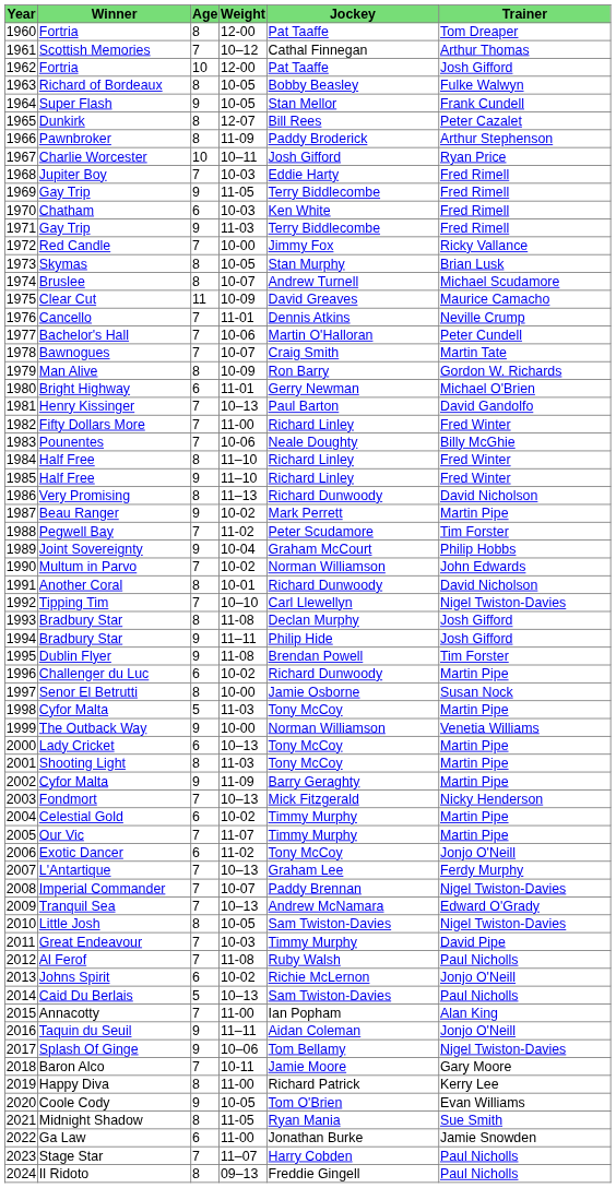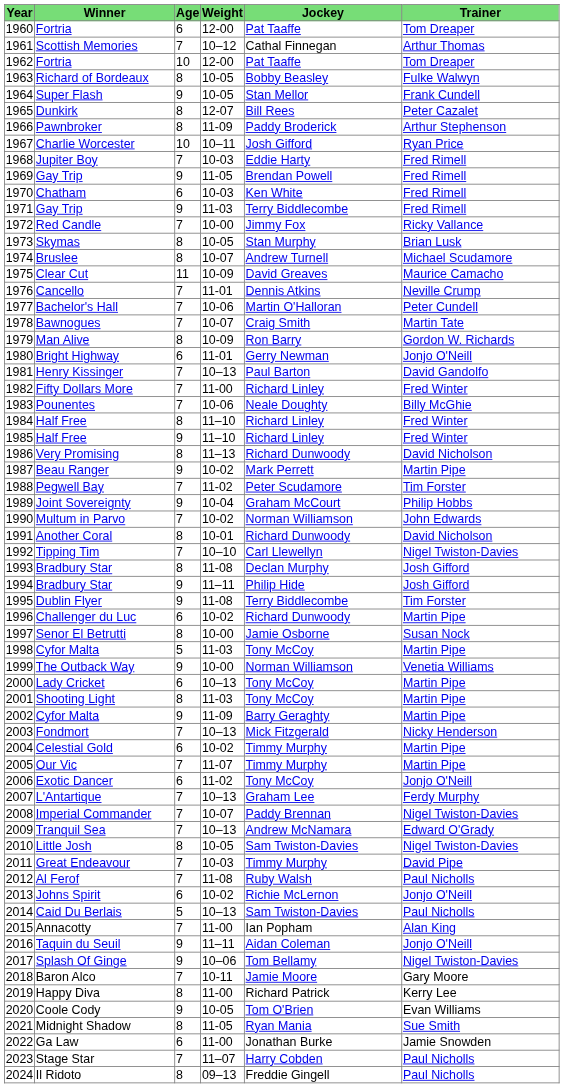 <table class = "sortable" | border="1" style="border-collapse: collapse; font-size:90%">
 <tr bgcolor="#77dd77" align="center">
 <th>Year</th>
 <th>Winner</th>
 <th>Age</th>
 <th>Weight</th>
 <th>Jockey</th>
 <th>Trainer</th>
 </tr>
 <tr>
 <td>1960</td>
 <td width=160px><a href='#'>Fortria</a></td>
-<td>8</td>
+<td>6</td>
 <td>12-00</td>
 <td width=180px><a href='#'>Pat Taaffe</a></td>
 <td width=180px><a href='#'>Tom Dreaper</a></td>
 </tr>
 <tr>
 <td>1961</td>
 <td><a href='#'>Scottish Memories</a></td>
 <td>7</td>
 <td>10–12</td>
 <td>Cathal Finnegan</td>
 <td><a href='#'>Arthur Thomas</a></td>
 </tr>
 <tr>
 <td>1962</td>
 <td><a href='#'>Fortria</a></td>
 <td>10</td>
 <td>12-00</td>
 <td><a href='#'>Pat Taaffe</a></td>
-<td><a href='#'>Josh Gifford</a></td>
+<td><a href='#'>Tom Dreaper</a></td>
 </tr>
 <tr>
 <td>1963</td>
 <td><a href='#'>Richard of Bordeaux</a></td>
 <td>8</td>
 <td>10-05</td>
 <td><a href='#'>Bobby Beasley</a></td>
 <td><a href='#'>Fulke Walwyn</a></td>
 </tr>
 <tr>
 <td>1964</td>
 <td><a href='#'>Super Flash</a></td>
 <td>9</td>
 <td>10-05</td>
 <td><a href='#'>Stan Mellor</a></td>
 <td><a href='#'>Frank Cundell</a></td>
 </tr>
 <tr>
 <td>1965</td>
 <td><a href='#'>Dunkirk</a></td>
 <td>8</td>
 <td>12-07</td>
 <td><a href='#'>Bill Rees</a></td>
 <td><a href='#'>Peter Cazalet</a></td>
 </tr>
 <tr>
 <td>1966</td>
 <td><a href='#'>Pawnbroker</a></td>
 <td>8</td>
 <td>11-09</td>
 <td><a href='#'>Paddy Broderick</a></td>
 <td><a href='#'>Arthur Stephenson</a></td>
 </tr>
 <tr>
 <td>1967</td>
 <td><a href='#'>Charlie Worcester</a></td>
 <td>10</td>
 <td>10–11</td>
 <td><a href='#'>Josh Gifford</a></td>
 <td><a href='#'>Ryan Price</a></td>
 </tr>
 <tr>
 <td>1968</td>
 <td><a href='#'>Jupiter Boy</a></td>
 <td>7</td>
 <td>10-03</td>
 <td><a href='#'>Eddie Harty</a></td>
 <td><a href='#'>Fred Rimell</a></td>
 </tr>
 <tr>
 <td>1969</td>
 <td><a href='#'>Gay Trip</a></td>
 <td>9</td>
 <td>11-05</td>
-<td><a href='#'>Terry Biddlecombe</a></td>
+<td><a href='#'>Brendan Powell</a></td>
 <td><a href='#'>Fred Rimell</a></td>
 </tr>
 <tr>
 <td>1970</td>
 <td><a href='#'>Chatham</a></td>
 <td>6</td>
 <td>10-03</td>
 <td><a href='#'>Ken White</a></td>
 <td><a href='#'>Fred Rimell</a></td>
 </tr>
 <tr>
 <td>1971</td>
 <td><a href='#'>Gay Trip</a></td>
 <td>9</td>
 <td>11-03</td>
 <td><a href='#'>Terry Biddlecombe</a></td>
 <td><a href='#'>Fred Rimell</a></td>
 </tr>
 <tr>
 <td>1972</td>
 <td><a href='#'>Red Candle</a></td>
 <td>7</td>
 <td>10-00</td>
 <td><a href='#'>Jimmy Fox</a></td>
 <td><a href='#'>Ricky Vallance</a></td>
 </tr>
 <tr>
 <td>1973</td>
 <td><a href='#'>Skymas</a></td>
 <td>8</td>
 <td>10-05</td>
 <td><a href='#'>Stan Murphy</a></td>
 <td><a href='#'>Brian Lusk</a></td>
 </tr>
 <tr>
 <td>1974</td>
 <td><a href='#'>Bruslee</a></td>
 <td>8</td>
 <td>10-07</td>
 <td><a href='#'>Andrew Turnell</a></td>
 <td><a href='#'>Michael Scudamore</a></td>
 </tr>
 <tr>
 <td>1975</td>
 <td><a href='#'>Clear Cut</a></td>
 <td>11</td>
 <td>10-09</td>
 <td><a href='#'>David Greaves</a></td>
 <td><a href='#'>Maurice Camacho</a></td>
 </tr>
 <tr>
 <td>1976</td>
 <td><a href='#'>Cancello</a> </td>
 <td>7</td>
 <td>11-01</td>
 <td><a href='#'>Dennis Atkins</a></td>
 <td><a href='#'>Neville Crump</a></td>
 </tr>
 <tr>
 <td>1977</td>
 <td><a href='#'>Bachelor's Hall</a></td>
 <td>7</td>
 <td>10-06</td>
 <td><a href='#'>Martin O'Halloran</a></td>
 <td><a href='#'>Peter Cundell</a></td>
 </tr>
 <tr>
 <td>1978</td>
 <td><a href='#'>Bawnogues</a></td>
 <td>7</td>
 <td>10-07</td>
 <td><a href='#'>Craig Smith</a></td>
 <td><a href='#'>Martin Tate</a></td>
 </tr>
 <tr>
 <td>1979</td>
 <td><a href='#'>Man Alive</a></td>
 <td>8</td>
 <td>10-09</td>
 <td><a href='#'>Ron Barry</a></td>
 <td><a href='#'>Gordon W. Richards</a></td>
 </tr>
 <tr>
 <td>1980</td>
 <td><a href='#'>Bright Highway</a></td>
 <td>6</td>
 <td>11-01</td>
 <td><a href='#'>Gerry Newman</a></td>
-<td><a href='#'>Michael O'Brien</a></td>
+<td><a href='#'>Jonjo O'Neill</a></td>
 </tr>
 <tr>
 <td>1981</td>
 <td><a href='#'>Henry Kissinger</a></td>
 <td>7</td>
 <td>10–13</td>
 <td><a href='#'>Paul Barton</a></td>
 <td><a href='#'>David Gandolfo</a></td>
 </tr>
 <tr>
 <td>1982</td>
 <td><a href='#'>Fifty Dollars More</a></td>
 <td>7</td>
 <td>11-00</td>
 <td><a href='#'>Richard Linley</a></td>
 <td><a href='#'>Fred Winter</a></td>
 </tr>
 <tr>
 <td>1983</td>
 <td><a href='#'>Pounentes</a></td>
 <td>7</td>
 <td>10-06</td>
 <td><a href='#'>Neale Doughty</a></td>
 <td><a href='#'>Billy McGhie</a></td>
 </tr>
 <tr>
 <td>1984</td>
 <td><a href='#'>Half Free</a></td>
 <td>8</td>
 <td>11–10</td>
 <td><a href='#'>Richard Linley</a></td>
 <td><a href='#'>Fred Winter</a></td>
 </tr>
 <tr>
 <td>1985</td>
 <td><a href='#'>Half Free</a></td>
 <td>9</td>
 <td>11–10</td>
 <td><a href='#'>Richard Linley</a></td>
 <td><a href='#'>Fred Winter</a></td>
 </tr>
 <tr>
 <td>1986</td>
 <td><a href='#'>Very Promising</a></td>
 <td>8</td>
 <td>11–13</td>
 <td><a href='#'>Richard Dunwoody</a></td>
 <td><a href='#'>David Nicholson</a></td>
 </tr>
 <tr>
 <td>1987</td>
 <td><a href='#'>Beau Ranger</a></td>
 <td>9</td>
 <td>10-02</td>
 <td><a href='#'>Mark Perrett</a></td>
 <td><a href='#'>Martin Pipe</a></td>
 </tr>
 <tr>
 <td>1988</td>
 <td><a href='#'>Pegwell Bay</a></td>
 <td>7</td>
 <td>11-02</td>
 <td><a href='#'>Peter Scudamore</a></td>
 <td><a href='#'>Tim Forster</a></td>
 </tr>
 <tr>
 <td>1989</td>
 <td><a href='#'>Joint Sovereignty</a></td>
 <td>9</td>
 <td>10-04</td>
 <td><a href='#'>Graham McCourt</a></td>
 <td><a href='#'>Philip Hobbs</a></td>
 </tr>
 <tr>
 <td>1990</td>
 <td><a href='#'>Multum in Parvo</a></td>
 <td>7</td>
 <td>10-02</td>
 <td><a href='#'>Norman Williamson</a></td>
 <td><a href='#'>John Edwards</a></td>
 </tr>
 <tr>
 <td>1991</td>
 <td><a href='#'>Another Coral</a></td>
 <td>8</td>
 <td>10-01</td>
 <td><a href='#'>Richard Dunwoody</a></td>
 <td><a href='#'>David Nicholson</a></td>
 </tr>
 <tr>
 <td>1992</td>
 <td><a href='#'>Tipping Tim</a></td>
 <td>7</td>
 <td>10–10</td>
 <td><a href='#'>Carl Llewellyn</a></td>
 <td><a href='#'>Nigel Twiston-Davies</a></td>
 </tr>
 <tr>
 <td>1993</td>
 <td><a href='#'>Bradbury Star</a></td>
 <td>8</td>
 <td>11-08</td>
 <td><a href='#'>Declan Murphy</a></td>
 <td><a href='#'>Josh Gifford</a></td>
 </tr>
 <tr>
 <td>1994</td>
 <td><a href='#'>Bradbury Star</a></td>
 <td>9</td>
 <td>11–11</td>
 <td><a href='#'>Philip Hide</a></td>
 <td><a href='#'>Josh Gifford</a></td>
 </tr>
 <tr>
 <td>1995</td>
 <td><a href='#'>Dublin Flyer</a></td>
 <td>9</td>
 <td>11-08</td>
-<td><a href='#'>Brendan Powell</a></td>
+<td><a href='#'>Terry Biddlecombe</a></td>
 <td><a href='#'>Tim Forster</a></td>
 </tr>
 <tr>
 <td>1996</td>
 <td><a href='#'>Challenger du Luc</a></td>
 <td>6</td>
 <td>10-02</td>
 <td><a href='#'>Richard Dunwoody</a></td>
 <td><a href='#'>Martin Pipe</a></td>
 </tr>
 <tr>
 <td>1997</td>
 <td><a href='#'>Senor El Betrutti</a></td>
 <td>8</td>
 <td>10-00</td>
 <td><a href='#'>Jamie Osborne</a></td>
 <td><a href='#'>Susan Nock</a></td>
 </tr>
 <tr>
 <td>1998</td>
 <td><a href='#'>Cyfor Malta</a></td>
 <td>5</td>
 <td>11-03</td>
 <td><a href='#'>Tony McCoy</a></td>
 <td><a href='#'>Martin Pipe</a></td>
 </tr>
 <tr>
 <td>1999</td>
 <td><a href='#'>The Outback Way</a></td>
 <td>9</td>
 <td>10-00</td>
 <td><a href='#'>Norman Williamson</a></td>
 <td><a href='#'>Venetia Williams</a></td>
 </tr>
 <tr>
 <td>2000</td>
 <td><a href='#'>Lady Cricket</a></td>
 <td>6</td>
 <td>10–13</td>
 <td><a href='#'>Tony McCoy</a></td>
 <td><a href='#'>Martin Pipe</a></td>
 </tr>
 <tr>
 <td>2001</td>
 <td><a href='#'>Shooting Light</a></td>
 <td>8</td>
 <td>11-03</td>
 <td><a href='#'>Tony McCoy</a></td>
 <td><a href='#'>Martin Pipe</a></td>
 </tr>
 <tr>
 <td>2002</td>
 <td><a href='#'>Cyfor Malta</a></td>
 <td>9</td>
 <td>11-09</td>
 <td><a href='#'>Barry Geraghty</a></td>
 <td><a href='#'>Martin Pipe</a></td>
 </tr>
 <tr>
 <td>2003</td>
 <td><a href='#'>Fondmort</a></td>
 <td>7</td>
 <td>10–13</td>
 <td><a href='#'>Mick Fitzgerald</a></td>
 <td><a href='#'>Nicky Henderson</a></td>
 </tr>
 <tr>
 <td>2004</td>
 <td><a href='#'>Celestial Gold</a></td>
 <td>6</td>
 <td>10-02</td>
 <td><a href='#'>Timmy Murphy</a></td>
 <td><a href='#'>Martin Pipe</a></td>
 </tr>
 <tr>
 <td>2005</td>
 <td><a href='#'>Our Vic</a></td>
 <td>7</td>
 <td>11-07</td>
 <td><a href='#'>Timmy Murphy</a></td>
 <td><a href='#'>Martin Pipe</a></td>
 </tr>
 <tr>
 <td>2006</td>
 <td><a href='#'>Exotic Dancer</a></td>
 <td>6</td>
 <td>11-02</td>
 <td><a href='#'>Tony McCoy</a></td>
 <td><a href='#'>Jonjo O'Neill</a></td>
 </tr>
 <tr>
 <td>2007</td>
 <td><a href='#'>L'Antartique</a></td>
 <td>7</td>
 <td>10–13</td>
 <td><a href='#'>Graham Lee</a></td>
 <td><a href='#'>Ferdy Murphy</a></td>
 </tr>
 <tr>
 <td>2008</td>
 <td><a href='#'>Imperial Commander</a></td>
 <td>7</td>
 <td>10-07</td>
 <td><a href='#'>Paddy Brennan</a></td>
 <td><a href='#'>Nigel Twiston-Davies</a></td>
 </tr>
 <tr>
 <td>2009</td>
 <td><a href='#'>Tranquil Sea</a></td>
 <td>7</td>
 <td>10–13</td>
 <td><a href='#'>Andrew McNamara</a></td>
 <td><a href='#'>Edward O'Grady</a></td>
 </tr>
 <tr>
 <td>2010</td>
 <td><a href='#'>Little Josh</a></td>
 <td>8</td>
 <td>10-05</td>
 <td><a href='#'>Sam Twiston-Davies</a></td>
 <td><a href='#'>Nigel Twiston-Davies</a></td>
 </tr>
 <tr>
 <td>2011</td>
 <td><a href='#'>Great Endeavour</a></td>
 <td>7</td>
 <td>10-03</td>
 <td><a href='#'>Timmy Murphy</a></td>
 <td><a href='#'>David Pipe</a></td>
 </tr>
 <tr>
 <td>2012</td>
 <td><a href='#'>Al Ferof</a></td>
 <td>7</td>
 <td>11-08</td>
 <td><a href='#'>Ruby Walsh</a></td>
 <td><a href='#'>Paul Nicholls</a></td>
 </tr>
 <tr>
 <td>2013</td>
 <td><a href='#'>Johns Spirit</a></td>
 <td>6</td>
 <td>10-02</td>
 <td><a href='#'>Richie McLernon</a></td>
 <td><a href='#'>Jonjo O'Neill</a></td>
 </tr>
 <tr>
 <td>2014</td>
 <td><a href='#'>Caid Du Berlais</a></td>
 <td>5</td>
 <td>10–13</td>
 <td><a href='#'>Sam Twiston-Davies</a></td>
 <td><a href='#'>Paul Nicholls</a></td>
 </tr>
 <tr>
 <td>2015</td>
 <td>Annacotty</td>
 <td>7</td>
 <td>11-00</td>
 <td>Ian Popham</td>
 <td><a href='#'>Alan King</a></td>
 </tr>
 <tr>
 <td>2016</td>
 <td><a href='#'>Taquin du Seuil</a></td>
 <td>9</td>
 <td>11–11</td>
 <td><a href='#'>Aidan Coleman</a></td>
 <td><a href='#'>Jonjo O'Neill</a></td>
 </tr>
 <tr>
 <td>2017</td>
 <td><a href='#'>Splash Of Ginge</a></td>
 <td>9</td>
 <td>10–06</td>
 <td><a href='#'>Tom Bellamy</a></td>
 <td><a href='#'>Nigel Twiston-Davies</a></td>
 </tr>
 <tr>
 <td>2018</td>
 <td>Baron Alco</td>
 <td>7</td>
 <td>10-11</td>
 <td><a href='#'>Jamie Moore</a></td>
 <td>Gary Moore</td>
 </tr>
 <tr>
 <td>2019</td>
 <td>Happy Diva</td>
 <td>8</td>
 <td>11-00</td>
 <td>Richard Patrick</td>
 <td>Kerry Lee</td>
 </tr>
 <tr>
 <td>2020</td>
 <td>Coole Cody</td>
 <td>9</td>
 <td>10-05</td>
 <td><a href='#'>Tom O'Brien</a></td>
 <td>Evan Williams</td>
 </tr>
 <tr>
 <td>2021</td>
 <td>Midnight Shadow</td>
 <td>8</td>
 <td>11-05</td>
 <td><a href='#'>Ryan Mania</a></td>
 <td><a href='#'>Sue Smith</a></td>
 </tr>
 <tr>
 <td>2022</td>
 <td>Ga Law</td>
 <td>6</td>
 <td>11-00</td>
 <td>Jonathan Burke</td>
 <td>Jamie Snowden</td>
 </tr>
 <tr>
 <td>2023</td>
 <td>Stage Star</td>
 <td>7</td>
 <td>11–07</td>
 <td><a href='#'>Harry Cobden</a></td>
 <td><a href='#'>Paul Nicholls</a></td>
 </tr>
 <tr>
 <td>2024</td>
 <td>Il Ridoto</td>
 <td>8</td>
 <td>09–13</td>
 <td>Freddie Gingell</td>
 <td><a href='#'>Paul Nicholls</a></td>
 </tr>
 </table>
